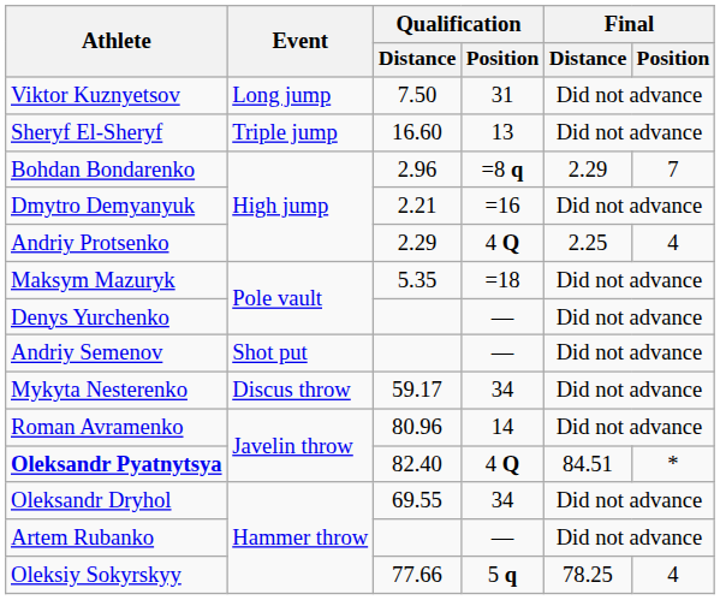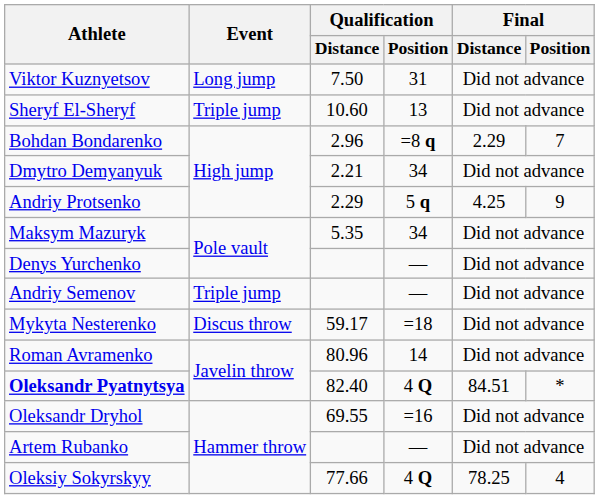 <table class=wikitable style="font-size:90%">
 <tr>
 <th rowspan="2">Athlete</th>
 <th rowspan="2">Event</th>
 <th colspan="2">Qualification</th>
 <th colspan="2">Final</th>
 </tr>
 <tr style="font-size:95%">
 <th>Distance</th>
 <th>Position</th>
 <th>Distance</th>
 <th>Position</th>
 </tr>
 <tr align=center>
 <td align=left><a href='#'>Viktor Kuznyetsov</a></td>
 <td align=left><a href='#'>Long jump</a></td>
 <td>7.50</td>
 <td>31</td>
 <td colspan=2>Did not advance</td>
 </tr>
 <tr align=center>
 <td align=left><a href='#'>Sheryf El-Sheryf</a></td>
 <td align=left><a href='#'>Triple jump</a></td>
-<td>16.60</td>
+<td>10.60</td>
 <td>13</td>
 <td colspan=2>Did not advance</td>
 </tr>
 <tr align=center>
 <td align=left><a href='#'>Bohdan Bondarenko</a></td>
 <td align=left rowspan=3><a href='#'>High jump</a></td>
 <td>2.96</td>
 <td>=8 <strong>q</strong></td>
 <td>2.29</td>
 <td>7</td>
 </tr>
 <tr align=center>
 <td align=left><a href='#'>Dmytro Demyanyuk</a></td>
 <td>2.21</td>
-<td>=16</td>
+<td>34</td>
 <td colspan=2>Did not advance</td>
 </tr>
 <tr align=center>
 <td align=left><a href='#'>Andriy Protsenko</a></td>
 <td>2.29</td>
-<td>4 <strong>Q</strong></td>
-<td>2.25</td>
-<td>4</td>
+<td>5 <strong>q</strong></td>
+<td>4.25</td>
+<td>9</td>
 </tr>
 <tr align=center>
 <td align=left><a href='#'>Maksym Mazuryk</a></td>
 <td align=left rowspan=2><a href='#'>Pole vault</a></td>
 <td>5.35</td>
-<td>=18</td>
+<td>34</td>
 <td colspan=2>Did not advance</td>
 </tr>
 <tr align=center>
 <td align=left><a href='#'>Denys Yurchenko</a></td>
 <td></td>
 <td>—</td>
 <td colspan=2>Did not advance</td>
 </tr>
 <tr align=center>
 <td align=left><a href='#'>Andriy Semenov</a></td>
-<td align=left><a href='#'>Shot put</a></td>
+<td align=left><a href='#'>Triple jump</a></td>
 <td></td>
 <td>—</td>
 <td colspan=2>Did not advance</td>
 </tr>
 <tr align=center>
 <td align=left><a href='#'>Mykyta Nesterenko</a></td>
 <td align=left><a href='#'>Discus throw</a></td>
 <td>59.17</td>
-<td>34</td>
+<td>=18</td>
 <td colspan=2>Did not advance</td>
 </tr>
 <tr align=center>
 <td align=left><a href='#'>Roman Avramenko</a></td>
 <td align=left rowspan=2><a href='#'>Javelin throw</a></td>
 <td>80.96</td>
 <td>14</td>
 <td colspan=2>Did not advance</td>
 </tr>
 <tr align=center>
 <td align=left><strong><a href='#'>Oleksandr Pyatnytsya</a></strong></td>
 <td>82.40</td>
 <td>4 <strong>Q</strong></td>
 <td>84.51</td>
 <td>*</td>
 </tr>
 <tr align=center>
 <td align=left><a href='#'>Oleksandr Dryhol</a></td>
 <td align=left rowspan=3><a href='#'>Hammer throw</a></td>
 <td>69.55</td>
-<td>34</td>
+<td>=16</td>
 <td colspan=2>Did not advance</td>
 </tr>
 <tr align=center>
 <td align=left><a href='#'>Artem Rubanko</a></td>
 <td></td>
 <td>—</td>
 <td colspan=2>Did not advance</td>
 </tr>
 <tr align=center>
 <td align=left><a href='#'>Oleksiy Sokyrskyy</a></td>
 <td>77.66</td>
-<td>5 <strong>q</strong></td>
+<td>4 <strong>Q</strong></td>
 <td>78.25</td>
 <td>4</td>
 </tr>
 </table>
